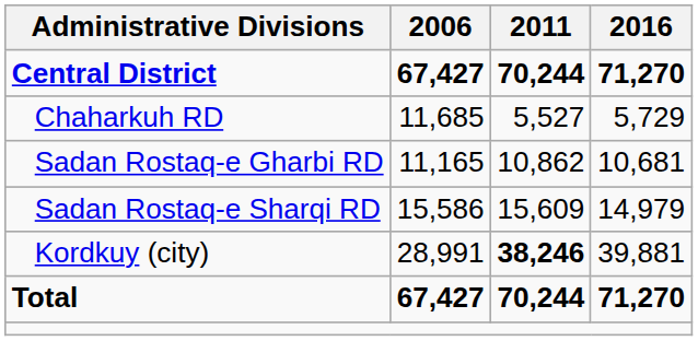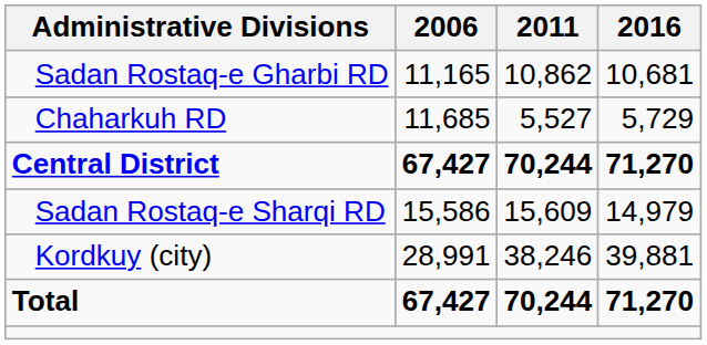 <table class="wikitable">
 <tr>
 <th>Administrative Divisions</th>
 <th>2006</th>
 <th>2011</th>
 <th>2016</th>
 </tr>
 <tr>
-<td><strong><a href='#'>Central District</a></strong></td>
-<td style="text-align: right;"><strong>67,427</strong></td>
-<td style="text-align: right;"><strong>70,244</strong></td>
-<td style="text-align: right;"><strong>71,270</strong></td>
+<td style="padding-left: 1em;"><a href='#'>Sadan Rostaq-e Gharbi RD</a></td>
+<td style="text-align: right;">11,165</td>
+<td style="text-align: right;">10,862</td>
+<td style="text-align: right;">10,681</td>
 </tr>
 <tr>
 <td style="padding-left: 1em;"><a href='#'>Chaharkuh RD</a></td>
 <td style="text-align: right;">11,685</td>
 <td style="text-align: right;">5,527</td>
 <td style="text-align: right;">5,729</td>
 </tr>
 <tr>
-<td style="padding-left: 1em;"><a href='#'>Sadan Rostaq-e Gharbi RD</a></td>
-<td style="text-align: right;">11,165</td>
-<td style="text-align: right;">10,862</td>
-<td style="text-align: right;">10,681</td>
+<td><strong><a href='#'>Central District</a></strong></td>
+<td style="text-align: right;"><strong>67,427</strong></td>
+<td style="text-align: right;"><strong>70,244</strong></td>
+<td style="text-align: right;"><strong>71,270</strong></td>
 </tr>
 <tr>
 <td style="padding-left: 1em;"><a href='#'>Sadan Rostaq-e Sharqi RD</a></td>
 <td style="text-align: right;">15,586</td>
 <td style="text-align: right;">15,609</td>
 <td style="text-align: right;">14,979</td>
 </tr>
 <tr>
 <td style="padding-left: 1em;"><a href='#'>Kordkuy</a> (city)</td>
 <td style="text-align: right;">28,991</td>
-<td style="text-align: right;"><strong>38,246</strong></td>
+<td style="text-align: right;">38,246</td>
 <td style="text-align: right;">39,881</td>
 </tr>
 <tr>
 <td><strong>Total</strong></td>
 <td style="text-align: right;"><strong>67,427</strong></td>
 <td style="text-align: right;"><strong>70,244</strong></td>
 <td style="text-align: right;"><strong>71,270</strong></td>
 </tr>
 <tr>
 <td colspan=4></td>
 </tr>
 </table>
